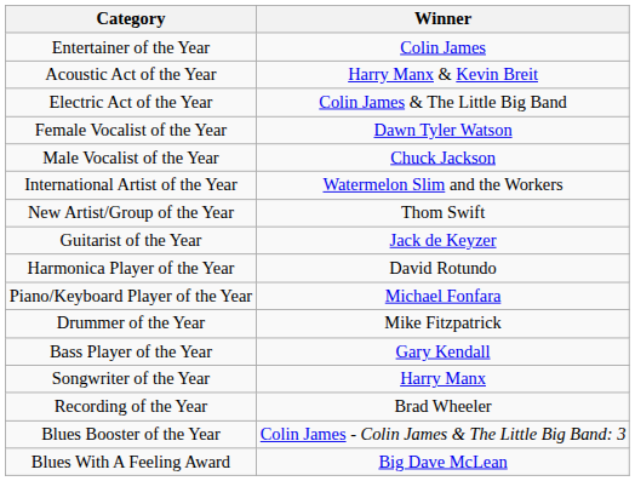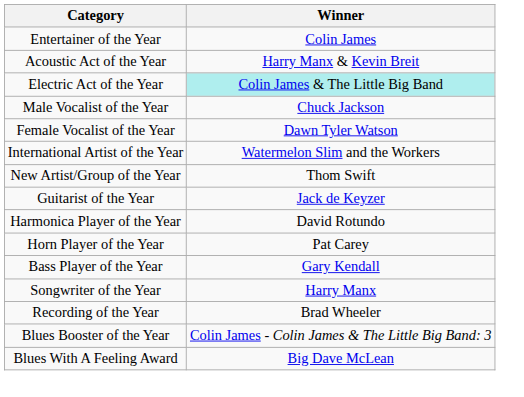 <table class="wikitable sortable" style="text-align:center">
 <tr>
 <th>Category</th>
 <th>Winner</th>
 </tr>
 <tr>
 <td>Entertainer of the Year</td>
 <td><a href='#'>Colin James</a></td>
 </tr>
 <tr>
 <td>Acoustic Act of the Year</td>
 <td><a href='#'>Harry Manx</a> & <a href='#'>Kevin Breit</a></td>
 </tr>
 <tr>
 <td>Electric Act of the Year</td>
-<td><a href='#'>Colin James</a> & The Little Big Band</td>
+<td style="background: paleturquoise;"><a href='#'>Colin James</a> & The Little Big Band</td>
+</tr>
+<tr>
+<td>Male Vocalist of the Year</td>
+<td><a href='#'>Chuck Jackson</a></td>
 </tr>
 <tr>
 <td>Female Vocalist of the Year</td>
 <td><a href='#'>Dawn Tyler Watson</a></td>
-</tr>
-<tr>
-<td>Male Vocalist of the Year</td>
-<td><a href='#'>Chuck Jackson</a></td>
 </tr>
 <tr>
 <td>International Artist of the Year</td>
 <td><a href='#'>Watermelon Slim</a> and the Workers</td>
 </tr>
 <tr>
 <td>New Artist/Group of the Year</td>
 <td>Thom Swift</td>
 </tr>
 <tr>
 <td>Guitarist of the Year</td>
 <td><a href='#'>Jack de Keyzer</a></td>
 </tr>
 <tr>
 <td>Harmonica Player of the Year</td>
 <td>David Rotundo</td>
 </tr>
 <tr>
-<td>Piano/Keyboard Player of the Year</td>
-<td><a href='#'>Michael Fonfara</a></td>
-</tr>
-<tr>
-<td>Drummer of the Year</td>
-<td>Mike Fitzpatrick</td>
+<td>Horn Player of the Year</td>
+<td>Pat Carey</td>
 </tr>
 <tr>
 <td>Bass Player of the Year</td>
 <td><a href='#'>Gary Kendall</a></td>
 </tr>
 <tr>
 <td>Songwriter of the Year</td>
 <td><a href='#'>Harry Manx</a></td>
 </tr>
 <tr>
 <td>Recording of the Year</td>
 <td>Brad Wheeler</td>
 </tr>
 <tr>
 <td>Blues Booster of the Year</td>
 <td><a href='#'>Colin James</a> - <em>Colin James & The Little Big Band: 3</em></td>
 </tr>
 <tr>
 <td>Blues With A Feeling Award</td>
 <td><a href='#'>Big Dave McLean</a></td>
 </tr>
 </table>
